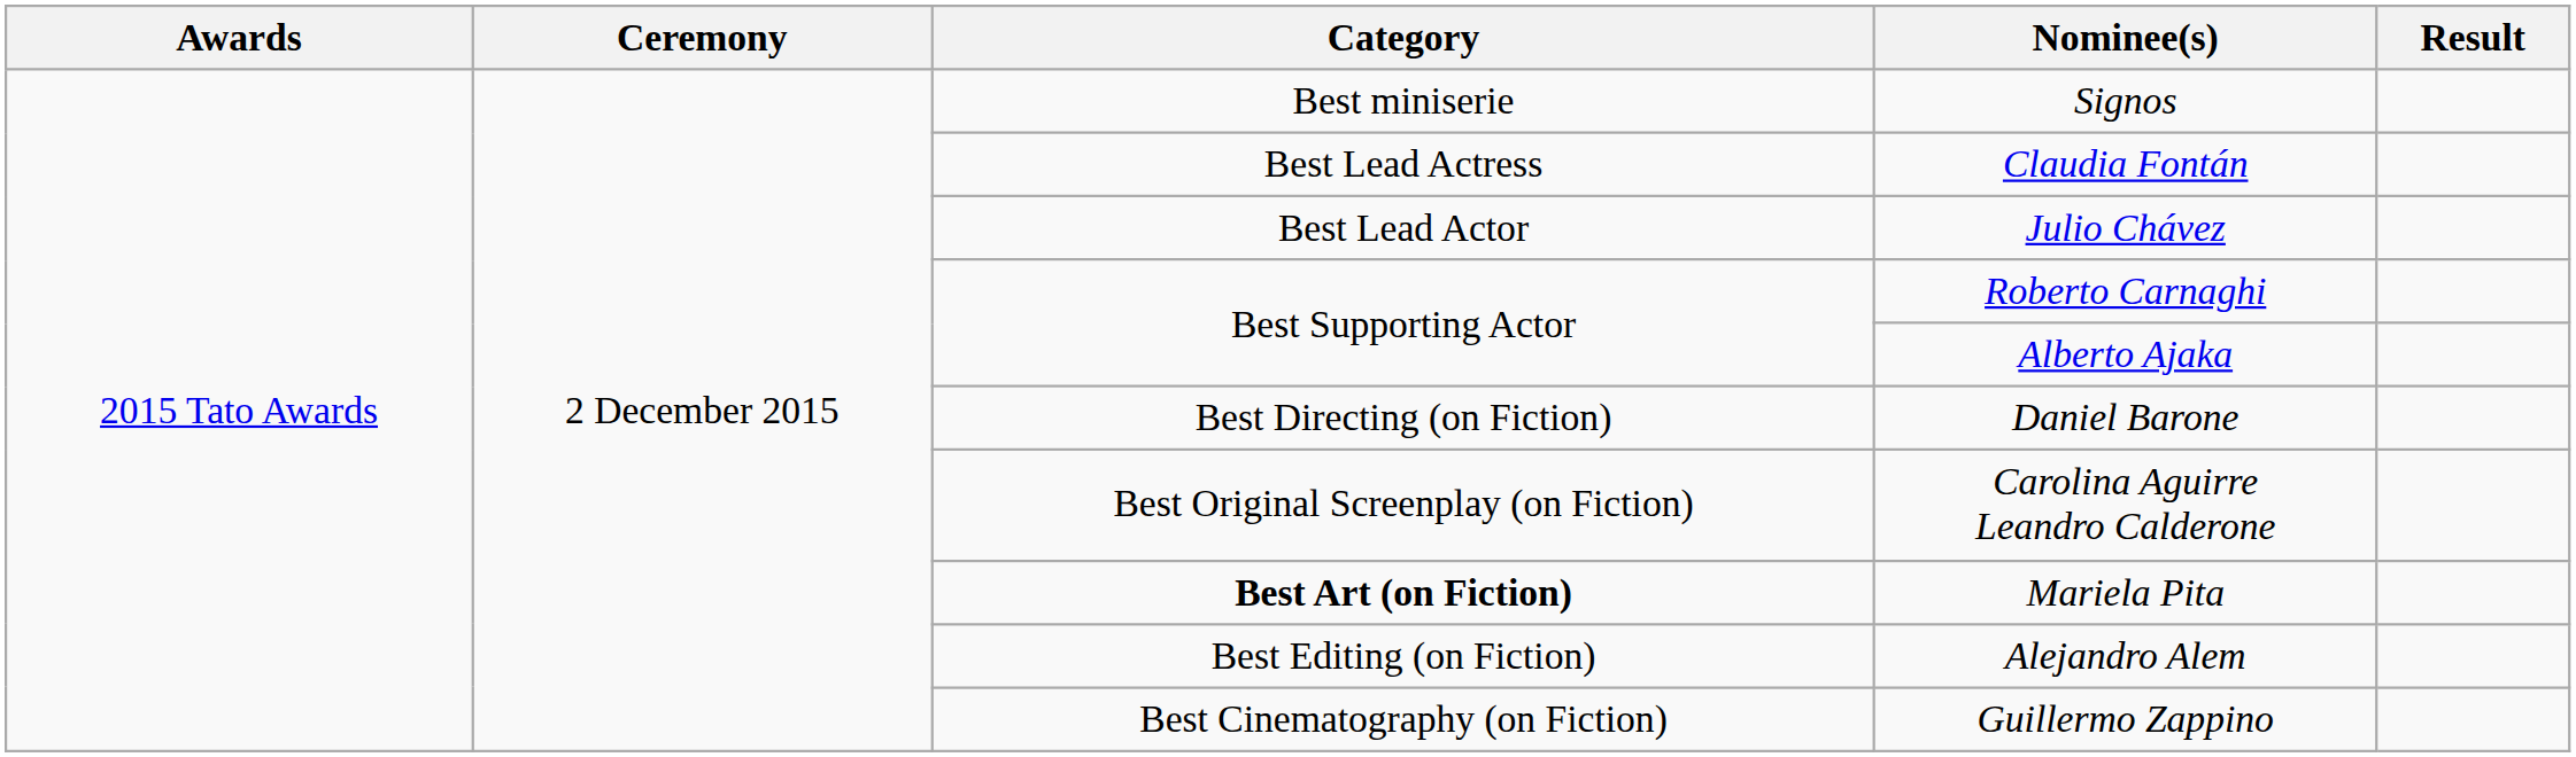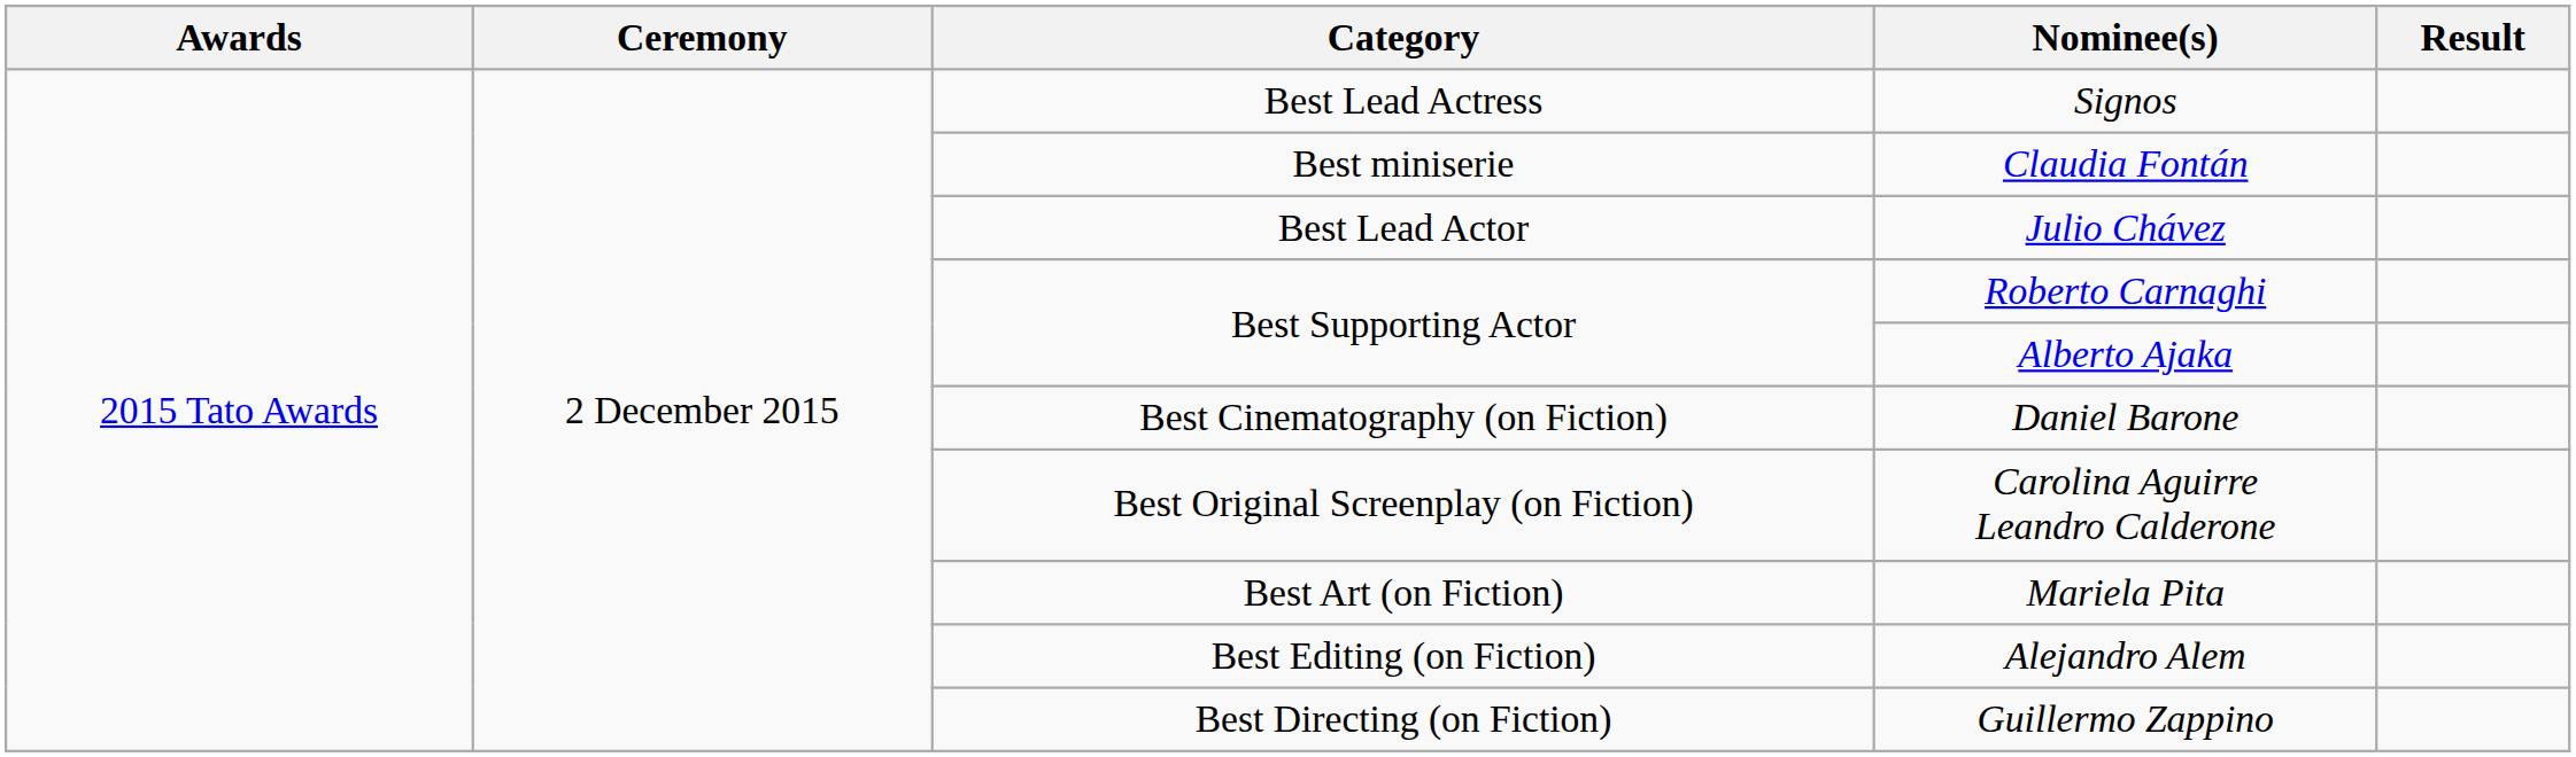 <table class="wikitable" style="font-size:95%; text-align: center; width: 80%;">
 <tr align="center">
 <th>Awards</th>
 <th>Ceremony</th>
 <th>Category</th>
 <th>Nominee(s)</th>
 <th>Result</th>
 </tr>
 <tr>
 <td rowspan=10 align="center"><a href='#'>2015 Tato Awards</a></td>
 <td rowspan=10 align="center">2 December 2015</td>
-<td align="center">Best miniserie</td>
+<td align="center">Best Lead Actress</td>
 <td align="center"><em>Signos</em></td>
 <td></td>
 </tr>
 <tr>
-<td align="center">Best Lead Actress</td>
+<td align="center">Best miniserie</td>
 <td align="center"><em><a href='#'>Claudia Fontán</a></em></td>
 <td></td>
 </tr>
 <tr>
 <td align="center">Best Lead Actor</td>
 <td align="center"><em><a href='#'>Julio Chávez</a></em></td>
 <td></td>
 </tr>
 <tr>
 <td rowspan=2 align="center">Best Supporting Actor</td>
 <td align="center"><em><a href='#'>Roberto Carnaghi</a></em></td>
 <td></td>
 </tr>
 <tr>
 <td align="center"><em><a href='#'>Alberto Ajaka</a></em></td>
 <td></td>
 </tr>
 <tr>
-<td align="center">Best Directing (on Fiction)</td>
+<td align="center">Best Cinematography (on Fiction)</td>
 <td align="center"><em>Daniel Barone</em></td>
 <td></td>
 </tr>
 <tr>
 <td align="center">Best Original Screenplay (on Fiction)</td>
 <td align="center"><em>Carolina Aguirre<br>Leandro Calderone</em></td>
 <td></td>
 </tr>
 <tr>
-<td align="center"><strong>Best Art (on Fiction)</strong></td>
+<td align="center">Best Art (on Fiction)</td>
 <td align="center"><em>Mariela Pita</em></td>
 <td></td>
 </tr>
 <tr>
 <td align="center">Best Editing (on Fiction)</td>
 <td align="center"><em>Alejandro Alem</em></td>
 <td></td>
 </tr>
 <tr>
-<td align="center">Best Cinematography (on Fiction)</td>
+<td align="center">Best Directing (on Fiction)</td>
 <td align="center"><em>Guillermo Zappino</em></td>
 <td></td>
 </tr>
 </table>
